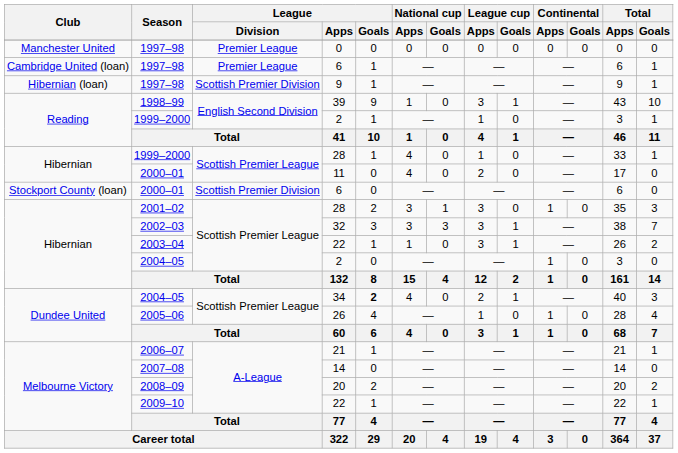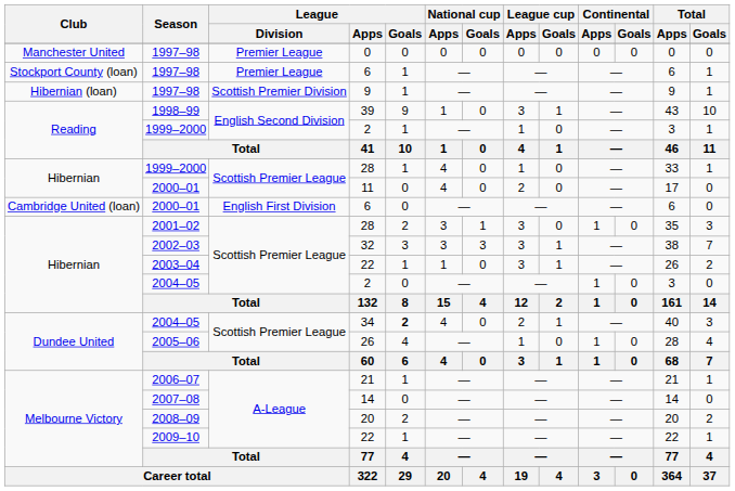 <table class="wikitable" style="text-align:center">
 <tr>
 <th rowspan="2">Club</th>
 <th rowspan="2">Season</th>
 <th colspan="3">League</th>
 <th colspan="2">National cup</th>
 <th colspan="2">League cup</th>
 <th colspan="2">Continental</th>
 <th colspan="2">Total</th>
 </tr>
 <tr>
 <th>Division</th>
 <th>Apps</th>
 <th>Goals</th>
 <th>Apps</th>
 <th>Goals</th>
 <th>Apps</th>
 <th>Goals</th>
 <th>Apps</th>
 <th>Goals</th>
 <th>Apps</th>
 <th>Goals</th>
 </tr>
 <tr>
 </tr>
 <tr>
 <td><a href='#'>Manchester United</a></td>
 <td><a href='#'>1997–98</a></td>
 <td><a href='#'>Premier League</a></td>
 <td>0</td>
 <td>0</td>
 <td>0</td>
 <td>0</td>
 <td>0</td>
 <td>0</td>
 <td>0</td>
 <td>0</td>
 <td>0</td>
 <td>0</td>
 </tr>
 <tr>
-<td><a href='#'>Cambridge United</a> (loan)</td>
+<td><a href='#'>Stockport County</a> (loan)</td>
 <td><a href='#'>1997–98</a></td>
 <td><a href='#'>Premier League</a></td>
 <td>6</td>
 <td>1</td>
 <td colspan="2">—</td>
 <td colspan="2">—</td>
 <td colspan="2">—</td>
 <td>6</td>
 <td>1</td>
 </tr>
 <tr>
 <td><a href='#'>Hibernian</a> (loan)</td>
 <td><a href='#'>1997–98</a></td>
 <td><a href='#'>Scottish Premier Division</a></td>
 <td>9</td>
 <td>1</td>
 <td colspan="2">—</td>
 <td colspan="2">—</td>
 <td colspan="2">—</td>
 <td>9</td>
 <td>1</td>
 </tr>
 <tr>
 <td rowspan="3"><a href='#'>Reading</a></td>
 <td><a href='#'>1998–99</a></td>
 <td rowspan="2"><a href='#'>English Second Division</a></td>
 <td>39</td>
 <td>9</td>
 <td>1</td>
 <td>0</td>
 <td>3</td>
 <td>1</td>
 <td colspan="2">—</td>
 <td>43</td>
 <td>10</td>
 </tr>
 <tr>
 <td><a href='#'>1999–2000</a></td>
 <td>2</td>
 <td>1</td>
 <td colspan="2">—</td>
 <td>1</td>
 <td>0</td>
 <td colspan="2">—</td>
 <td>3</td>
 <td>1</td>
 </tr>
 <tr>
 <th colspan="2">Total</th>
 <th>41</th>
 <th>10</th>
 <th>1</th>
 <th>0</th>
 <th>4</th>
 <th>1</th>
 <th colspan="2">—</th>
 <th>46</th>
 <th>11</th>
 </tr>
 <tr>
 <td rowspan="2">Hibernian</td>
 <td><a href='#'>1999–2000</a></td>
 <td rowspan="2"><a href='#'>Scottish Premier League</a></td>
 <td>28</td>
 <td>1</td>
 <td>4</td>
 <td>0</td>
 <td>1</td>
 <td>0</td>
 <td colspan="2">—</td>
 <td>33</td>
 <td>1</td>
 </tr>
 <tr>
 <td><a href='#'>2000–01</a></td>
 <td>11</td>
 <td>0</td>
 <td>4</td>
 <td>0</td>
 <td>2</td>
 <td>0</td>
 <td colspan="2">—</td>
 <td>17</td>
 <td>0</td>
 </tr>
 <tr>
-<td><a href='#'>Stockport County</a> (loan)</td>
+<td><a href='#'>Cambridge United</a> (loan)</td>
 <td><a href='#'>2000–01</a></td>
-<td><a href='#'>Scottish Premier Division</a></td>
+<td><a href='#'>English First Division</a></td>
 <td>6</td>
 <td>0</td>
 <td colspan="2">—</td>
 <td colspan="2">—</td>
 <td colspan="2">—</td>
 <td>6</td>
 <td>0</td>
 </tr>
 <tr>
 <td rowspan="5">Hibernian</td>
 <td><a href='#'>2001–02</a></td>
 <td rowspan="4">Scottish Premier League</td>
 <td>28</td>
 <td>2</td>
 <td>3</td>
 <td>1</td>
 <td>3</td>
 <td>0</td>
 <td>1</td>
 <td>0</td>
 <td>35</td>
 <td>3</td>
 </tr>
 <tr>
 <td><a href='#'>2002–03</a></td>
 <td>32</td>
 <td>3</td>
 <td>3</td>
 <td>3</td>
 <td>3</td>
 <td>1</td>
 <td colspan="2">—</td>
 <td>38</td>
 <td>7</td>
 </tr>
 <tr>
 <td><a href='#'>2003–04</a></td>
 <td>22</td>
 <td>1</td>
 <td>1</td>
 <td>0</td>
 <td>3</td>
 <td>1</td>
 <td colspan="2">—</td>
 <td>26</td>
 <td>2</td>
 </tr>
 <tr>
 <td><a href='#'>2004–05</a></td>
 <td>2</td>
 <td>0</td>
 <td colspan="2">—</td>
 <td colspan="2">—</td>
 <td>1</td>
 <td>0</td>
 <td>3</td>
 <td>0</td>
 </tr>
 <tr>
 <th colspan="2">Total</th>
 <th>132</th>
 <th>8</th>
 <th>15</th>
 <th>4</th>
 <th>12</th>
 <th>2</th>
 <th>1</th>
 <th>0</th>
 <th>161</th>
 <th>14</th>
 </tr>
 <tr>
 <td rowspan="3"><a href='#'>Dundee United</a></td>
 <td><a href='#'>2004–05</a></td>
 <td rowspan="2">Scottish Premier League</td>
 <td>34</td>
 <td><strong>2</strong></td>
 <td>4</td>
 <td>0</td>
 <td>2</td>
 <td>1</td>
 <td colspan="2">—</td>
 <td>40</td>
 <td>3</td>
 </tr>
 <tr>
 <td><a href='#'>2005–06</a></td>
 <td>26</td>
 <td>4</td>
 <td colspan="2">—</td>
 <td>1</td>
 <td>0</td>
 <td>1</td>
 <td>0</td>
 <td>28</td>
 <td>4</td>
 </tr>
 <tr>
 <th colspan="2">Total</th>
 <th>60</th>
 <th>6</th>
 <th>4</th>
 <th>0</th>
 <th>3</th>
 <th>1</th>
 <th>1</th>
 <th>0</th>
 <th>68</th>
 <th>7</th>
 </tr>
 <tr>
 <td rowspan="5"><a href='#'>Melbourne Victory</a></td>
 <td><a href='#'>2006–07</a></td>
 <td rowspan="4"><a href='#'>A-League</a></td>
 <td>21</td>
 <td>1</td>
 <td colspan="2">—</td>
 <td colspan="2">—</td>
 <td colspan="2">—</td>
 <td>21</td>
 <td>1</td>
 </tr>
 <tr>
 <td><a href='#'>2007–08</a></td>
 <td>14</td>
 <td>0</td>
 <td colspan="2">—</td>
 <td colspan="2">—</td>
 <td colspan="2">—</td>
 <td>14</td>
 <td>0</td>
 </tr>
 <tr>
 <td><a href='#'>2008–09</a></td>
 <td>20</td>
 <td>2</td>
 <td colspan="2">—</td>
 <td colspan="2">—</td>
 <td colspan="2">—</td>
 <td>20</td>
 <td>2</td>
 </tr>
 <tr>
 <td><a href='#'>2009–10</a></td>
 <td>22</td>
 <td>1</td>
 <td colspan="2">—</td>
 <td colspan="2">—</td>
 <td colspan="2">—</td>
 <td>22</td>
 <td>1</td>
 </tr>
 <tr>
 <th colspan="2">Total</th>
 <th>77</th>
 <th>4</th>
 <th colspan="2">—</th>
 <th colspan="2">—</th>
 <th colspan="2">—</th>
 <th>77</th>
 <th>4</th>
 </tr>
 <tr>
 <th colspan="3">Career total</th>
 <th>322</th>
 <th>29</th>
 <th>20</th>
 <th>4</th>
 <th>19</th>
 <th>4</th>
 <th>3</th>
 <th>0</th>
 <th>364</th>
 <th>37</th>
 </tr>
 </table>
